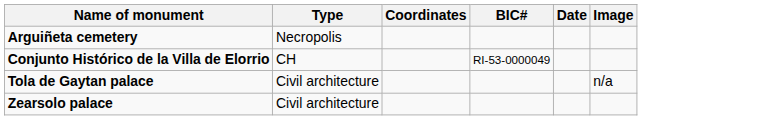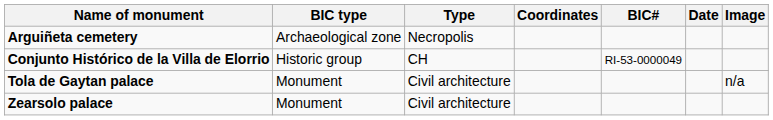 <table class="wikitable">
 <tr>
 <th>Name of monument</th>
+<th>BIC type</th>
 <th>Type</th>
 <th>Coordinates</th>
 <th>BIC#</th>
 <th>Date</th>
 <th>Image</th>
 </tr>
 <tr>
 <td><strong>Arguiñeta cemetery</strong></td>
+<td>Archaeological zone</td>
 <td>Necropolis</td>
 <td></td>
 <td></td>
 <td></td>
 <td></td>
 </tr>
 <tr>
 <td><strong>Conjunto Histórico de la Villa de Elorrio</strong></td>
+<td>Historic group</td>
 <td>CH</td>
 <td></td>
 <td><small>RI-53-0000049</small></td>
 <td></td>
 <td></td>
 </tr>
 <tr>
 <td><strong>Tola de Gaytan palace</strong></td>
+<td>Monument</td>
 <td>Civil architecture</td>
 <td></td>
 <td></td>
 <td></td>
 <td>n/a</td>
 </tr>
 <tr>
 <td><strong>Zearsolo palace</strong></td>
+<td>Monument</td>
 <td>Civil architecture</td>
 <td></td>
 <td></td>
 <td></td>
 <td></td>
 </tr>
 </table>
